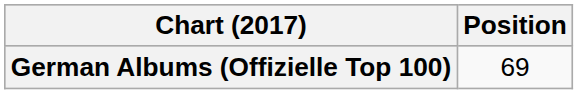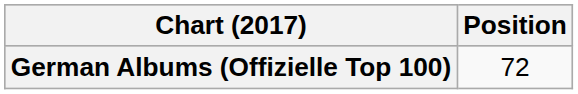 <table class="wikitable plainrowheaders" style="text-align:center">
 <tr>
 <th scope="col">Chart (2017)</th>
 <th scope="col">Position</th>
 </tr>
 <tr>
 <th scope="row">German Albums (Offizielle Top 100)</th>
-<td>69</td>
+<td>72</td>
 </tr>
 </table>
